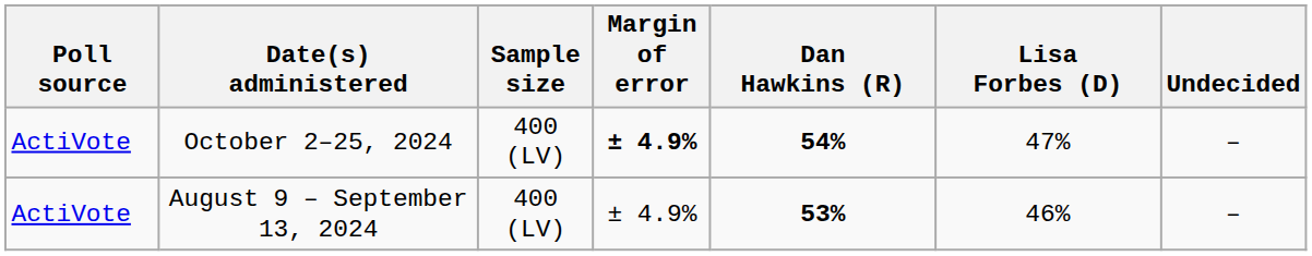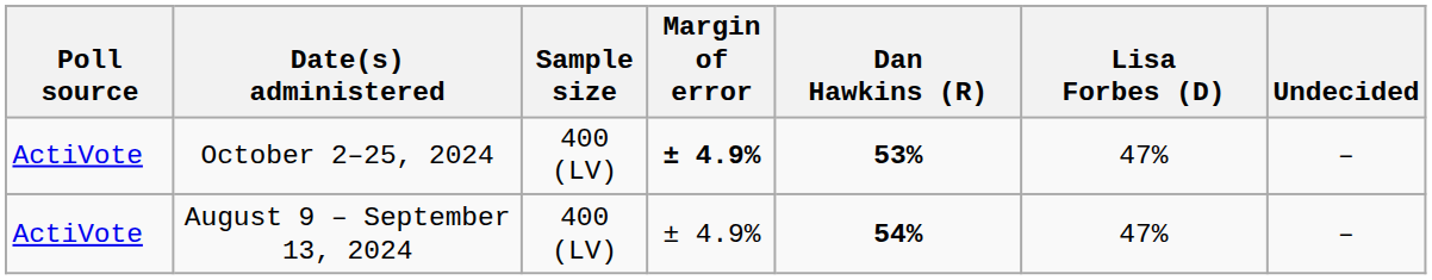 <table class="wikitable" style="font-size:90%;text-align:center;">
 <tr valign=bottom>
 <th>Poll source</th>
 <th>Date(s)<br>administered</th>
 <th>Sample<br>size</th>
 <th>Margin<br>of error</th>
 <th style="width:100px;">Dan<br>Hawkins (R)</th>
 <th style="width:100px;">Lisa<br>Forbes (D)</th>
 <th>Undecided</th>
 </tr>
 <tr>
 <td style="text-align:left;"><a href='#'>ActiVote</a></td>
 <td data-sort-value="2024-07-11">October 2–25, 2024</td>
 <td>400 (LV)</td>
 <td><strong>± 4.9%</strong></td>
-<td><strong>54%</strong></td>
+<td><strong>53%</strong></td>
 <td>47%</td>
 <td>–</td>
 </tr>
 <tr>
 <td style="text-align:left;"><a href='#'>ActiVote</a></td>
 <td data-sort-value="2024-07-11">August 9 – September 13, 2024</td>
 <td>400 (LV)</td>
 <td>± 4.9%</td>
-<td><strong>53%</strong></td>
-<td>46%</td>
+<td><strong>54%</strong></td>
+<td>47%</td>
 <td>–</td>
 </tr>
 </table>
